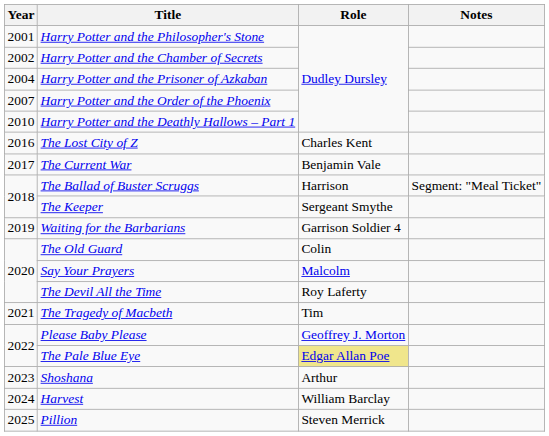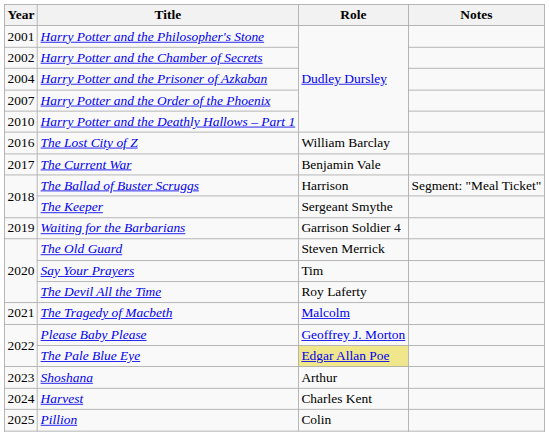 <table class="wikitable sortable">
 <tr>
 <th>Year</th>
 <th>Title</th>
 <th>Role</th>
 <th class="unsortable">Notes</th>
 </tr>
 <tr>
 <td>2001</td>
 <td><em><a href='#'>Harry Potter and the Philosopher's Stone</a></em></td>
 <td rowspan="5"><a href='#'>Dudley Dursley</a></td>
 <td></td>
 </tr>
 <tr>
 <td>2002</td>
 <td><em><a href='#'>Harry Potter and the Chamber of Secrets</a></em></td>
 <td></td>
 </tr>
 <tr>
 <td>2004</td>
 <td><em><a href='#'>Harry Potter and the Prisoner of Azkaban</a></em></td>
 <td></td>
 </tr>
 <tr>
 <td>2007</td>
 <td><em><a href='#'>Harry Potter and the Order of the Phoenix</a></em></td>
 <td></td>
 </tr>
 <tr>
 <td>2010</td>
 <td><em><a href='#'>Harry Potter and the Deathly Hallows – Part 1</a></em></td>
 <td></td>
 </tr>
 <tr>
 <td>2016</td>
 <td><em><a href='#'>The Lost City of Z</a></em></td>
-<td>Charles Kent</td>
+<td>William Barclay</td>
 <td></td>
 </tr>
 <tr>
 <td>2017</td>
 <td><em><a href='#'>The Current War</a></em></td>
 <td>Benjamin Vale</td>
 <td></td>
 </tr>
 <tr>
 <td rowspan="2">2018</td>
 <td><em><a href='#'>The Ballad of Buster Scruggs</a></em></td>
 <td>Harrison</td>
 <td>Segment: "Meal Ticket"</td>
 </tr>
 <tr>
 <td><em><a href='#'>The Keeper</a></em></td>
 <td>Sergeant Smythe</td>
 <td></td>
 </tr>
 <tr>
 <td>2019</td>
 <td><em><a href='#'>Waiting for the Barbarians</a></em></td>
 <td>Garrison Soldier 4</td>
 <td></td>
 </tr>
 <tr>
 <td rowspan="3">2020</td>
 <td><em><a href='#'>The Old Guard</a></em></td>
-<td>Colin</td>
+<td>Steven Merrick</td>
 <td></td>
 </tr>
 <tr>
 <td><em><a href='#'>Say Your Prayers</a></em></td>
-<td><a href='#'>Malcolm</a></td>
+<td>Tim</td>
 <td></td>
 </tr>
 <tr>
 <td><em><a href='#'>The Devil All the Time</a></em></td>
 <td>Roy Laferty</td>
 <td></td>
 </tr>
 <tr>
 <td>2021</td>
 <td><em><a href='#'>The Tragedy of Macbeth</a></em></td>
-<td>Tim</td>
+<td><a href='#'>Malcolm</a></td>
 <td></td>
 </tr>
 <tr>
 <td rowspan="2">2022</td>
 <td><em><a href='#'>Please Baby Please</a></em></td>
 <td><a href='#'>Geoffrey J. Morton</a></td>
 <td></td>
 </tr>
 <tr>
 <td><em><a href='#'>The Pale Blue Eye</a></em></td>
 <td style="background: khaki;"><a href='#'>Edgar Allan Poe</a></td>
 <td></td>
 </tr>
 <tr>
 <td>2023</td>
 <td><em><a href='#'>Shoshana</a></em></td>
 <td>Arthur</td>
 <td></td>
 </tr>
 <tr>
 <td>2024</td>
 <td><em><a href='#'>Harvest</a></em></td>
-<td>William Barclay</td>
+<td>Charles Kent</td>
 <td></td>
 </tr>
 <tr>
 <td>2025</td>
 <td><em><a href='#'>Pillion</a></em></td>
-<td>Steven Merrick</td>
+<td>Colin</td>
 <td></td>
 </tr>
 </table>
